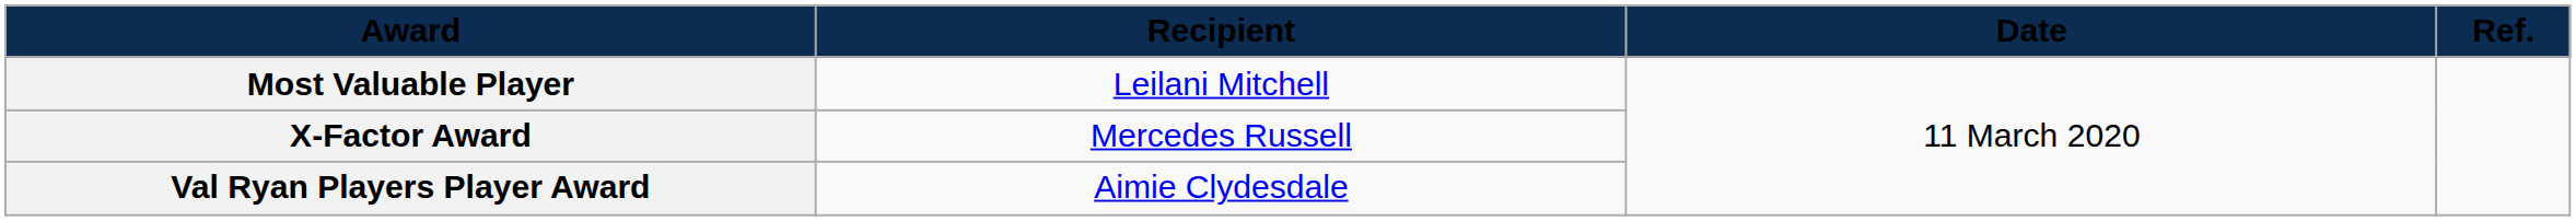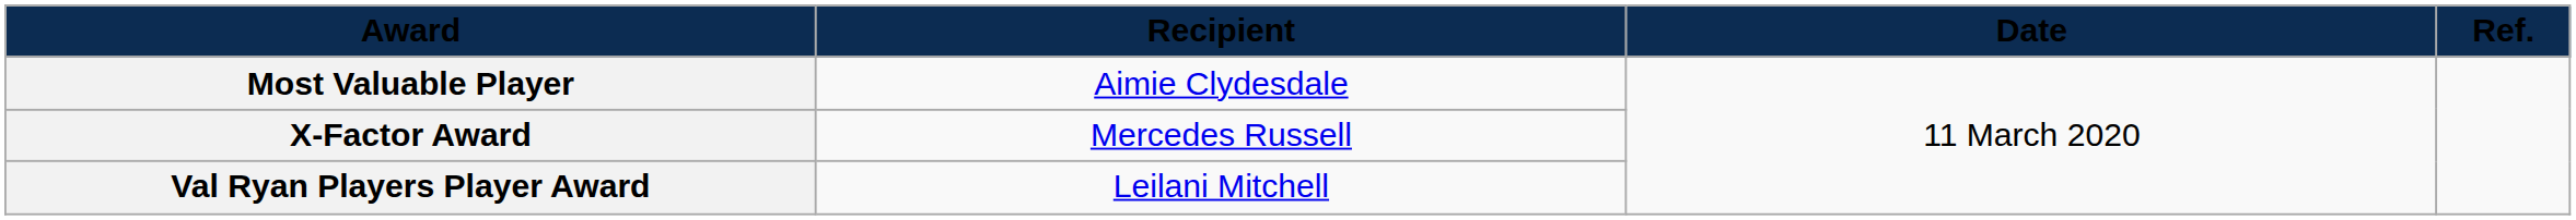 <table class="wikitable sortable sortable" style="text-align: center">
 <tr>
 <th style="background: #0c2c52" width="10%"><span>Award</span></th>
 <th style="background: #0c2c52" width="10%"><span>Recipient</span></th>
 <th style="background: #0c2c52" width="10%"><span>Date</span></th>
 <th style="background: #0c2c52" width="1%" class="unsortable"><span>Ref.</span></th>
 </tr>
 <tr>
 <th rowspan=1>Most Valuable Player</th>
-<td><a href='#'>Leilani Mitchell</a></td>
+<td><a href='#'>Aimie Clydesdale</a></td>
 <td rowspan=5>11 March 2020</td>
 <td rowspan=3></td>
 </tr>
 <tr>
 <th rowspan=1>X-Factor Award</th>
 <td><a href='#'>Mercedes Russell</a></td>
 </tr>
 <tr>
 <th rowspan=1>Val Ryan Players Player Award</th>
-<td><a href='#'>Aimie Clydesdale</a></td>
+<td><a href='#'>Leilani Mitchell</a></td>
 </tr>
 </table>
